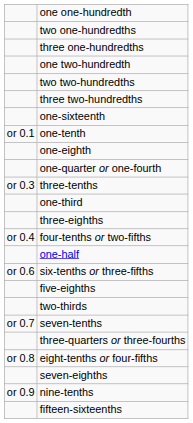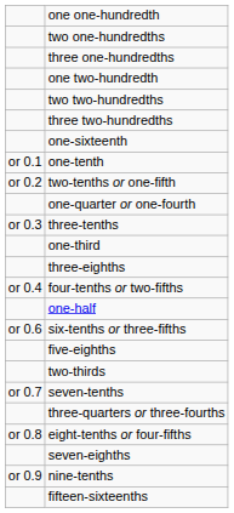 <table class="wikitable">
 <tr>
 <td></td>
 <td>one one-hundredth</td>
 </tr>
 <tr>
 <td></td>
 <td>two one-hundredths</td>
 </tr>
 <tr>
 <td></td>
 <td>three one-hundredths</td>
 </tr>
 <tr>
 <td></td>
 <td>one two-hundredth</td>
 </tr>
 <tr>
 <td></td>
 <td>two two-hundredths</td>
 </tr>
 <tr>
 <td></td>
 <td>three two-hundredths</td>
 </tr>
 <tr>
 <td></td>
 <td>one-sixteenth</td>
 </tr>
 <tr>
 <td> or 0.1</td>
 <td>one-tenth</td>
 </tr>
 <tr>
-<td></td>
-<td>one-eighth</td>
+<td> or 0.2</td>
+<td>two-tenths<em> or </em> one-fifth</td>
 </tr>
 <tr>
 <td></td>
 <td>one-quarter<em> or </em>one-fourth</td>
 </tr>
 <tr>
 <td> or 0.3</td>
 <td>three-tenths</td>
 </tr>
 <tr>
 <td></td>
 <td>one-third</td>
 </tr>
 <tr>
 <td></td>
 <td>three-eighths</td>
 </tr>
 <tr>
 <td> or 0.4</td>
 <td>four-tenths <em>or</em> two-fifths</td>
 </tr>
 <tr>
 <td></td>
 <td><a href='#'>one-half</a></td>
 </tr>
 <tr>
 <td> or 0.6</td>
 <td>six-tenths <em>or</em> three-fifths</td>
 </tr>
 <tr>
 <td></td>
 <td>five-eighths</td>
 </tr>
 <tr>
 <td></td>
 <td>two-thirds</td>
 </tr>
 <tr>
 <td> or 0.7</td>
 <td>seven-tenths</td>
 </tr>
 <tr>
 <td></td>
 <td>three-quarters <em>or</em> three-fourths</td>
 </tr>
 <tr>
 <td> or 0.8</td>
 <td>eight-tenths <em>or</em> four-fifths</td>
 </tr>
 <tr>
 <td></td>
 <td>seven-eighths</td>
 </tr>
 <tr>
 <td> or 0.9</td>
 <td>nine-tenths</td>
 </tr>
 <tr>
 <td></td>
 <td>fifteen-sixteenths</td>
 </tr>
 </table>
